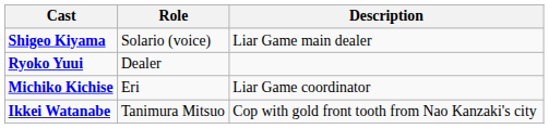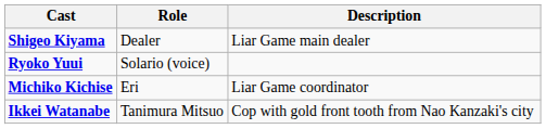 <table class="wikitable" width="65%">
 <tr>
 <th>Cast</th>
 <th>Role</th>
 <th>Description</th>
 </tr>
 <tr>
 <td><strong><a href='#'>Shigeo Kiyama</a></strong></td>
-<td>Solario (voice)</td>
+<td>Dealer</td>
 <td>Liar Game main dealer</td>
 </tr>
 <tr>
 <td><strong><a href='#'>Ryoko Yuui</a></strong></td>
-<td>Dealer</td>
+<td>Solario (voice)</td>
 <td></td>
 </tr>
 <tr>
 <td><strong><a href='#'>Michiko Kichise</a></strong></td>
 <td>Eri</td>
 <td>Liar Game coordinator</td>
 </tr>
 <tr>
 <td><strong><a href='#'>Ikkei Watanabe</a></strong></td>
 <td>Tanimura Mitsuo</td>
 <td>Cop with gold front tooth from Nao Kanzaki's city</td>
 </tr>
 </table>
